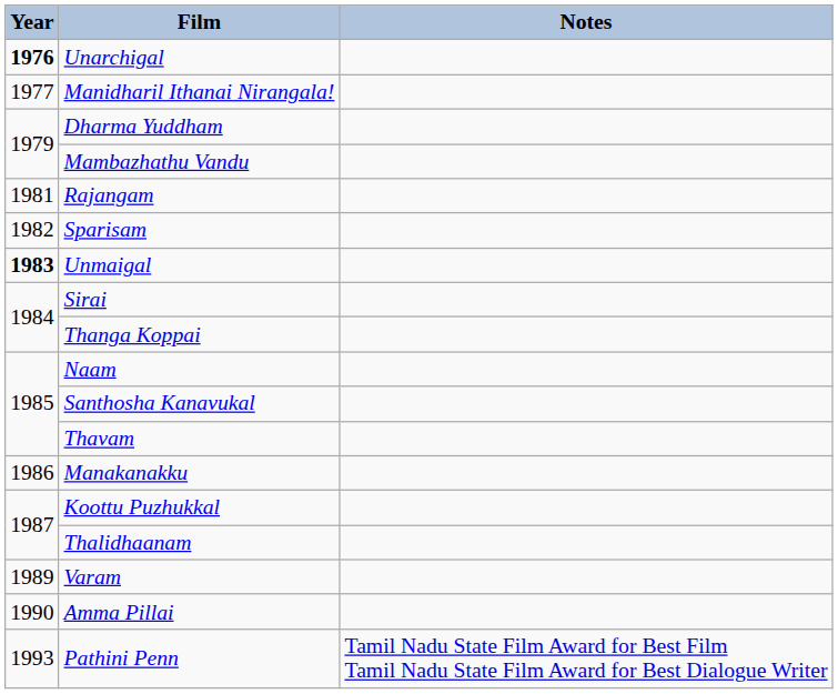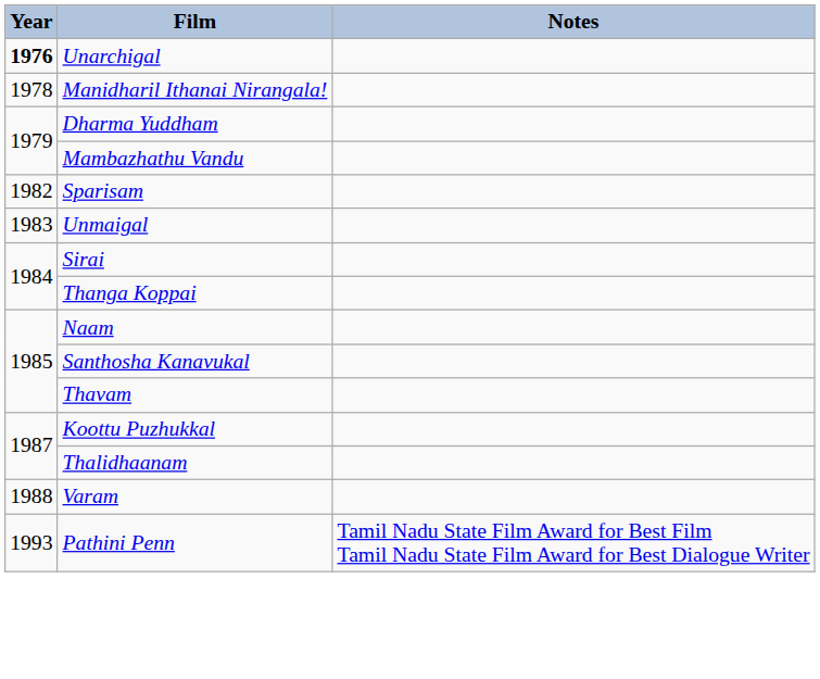 <table class="wikitable">
 <tr style="text-align:center;">
 <th style="background:#B0C4DE;">Year</th>
 <th style="background:#B0C4DE;">Film</th>
 <th style="background:#B0C4DE;">Notes</th>
 </tr>
 <tr>
 <td><strong>1976</strong></td>
 <td><em><a href='#'>Unarchigal</a></em></td>
 <td></td>
 </tr>
 <tr>
-<td>1977</td>
+<td>1978</td>
 <td><em><a href='#'>Manidharil Ithanai Nirangala!</a></em></td>
 <td></td>
 </tr>
 <tr>
 <td rowspan="2">1979</td>
 <td><em><a href='#'>Dharma Yuddham</a></em></td>
 <td></td>
 </tr>
 <tr>
 <td><em><a href='#'>Mambazhathu Vandu</a></em></td>
 <td></td>
 </tr>
 <tr>
-<td>1981</td>
-<td><em><a href='#'>Rajangam</a></em></td>
-<td></td>
-</tr>
-<tr>
 <td>1982</td>
 <td><em><a href='#'>Sparisam</a></em></td>
 <td></td>
 </tr>
 <tr>
-<td><strong>1983</strong></td>
+<td>1983</td>
 <td><em><a href='#'>Unmaigal</a></em></td>
 <td></td>
 </tr>
 <tr>
 <td rowspan="2">1984</td>
 <td><em><a href='#'>Sirai</a></em></td>
 <td></td>
 </tr>
 <tr>
 <td><em><a href='#'>Thanga Koppai</a></em></td>
 <td></td>
 </tr>
 <tr>
 <td rowspan="3">1985</td>
 <td><em><a href='#'>Naam</a></em></td>
 <td></td>
 </tr>
 <tr>
 <td><em><a href='#'>Santhosha Kanavukal</a></em></td>
 <td></td>
 </tr>
 <tr>
 <td><em><a href='#'>Thavam</a></em></td>
 <td></td>
 </tr>
 <tr>
-<td>1986</td>
-<td><em><a href='#'>Manakanakku</a></em></td>
-<td></td>
-</tr>
-<tr>
 <td rowspan="2">1987</td>
 <td><em><a href='#'>Koottu Puzhukkal</a></em></td>
 <td></td>
 </tr>
 <tr>
 <td><em><a href='#'>Thalidhaanam</a></em></td>
 <td></td>
 </tr>
 <tr>
-<td>1989</td>
+<td>1988</td>
 <td><em><a href='#'>Varam</a></em></td>
-<td></td>
-</tr>
-<tr>
-<td>1990</td>
-<td><em><a href='#'>Amma Pillai</a></em></td>
 <td></td>
 </tr>
 <tr>
 <td>1993</td>
 <td><em><a href='#'>Pathini Penn</a></em></td>
 <td><a href='#'>Tamil Nadu State Film Award for Best Film</a><br><a href='#'>Tamil Nadu State Film Award for Best Dialogue Writer</a></td>
 </tr>
 </table>
